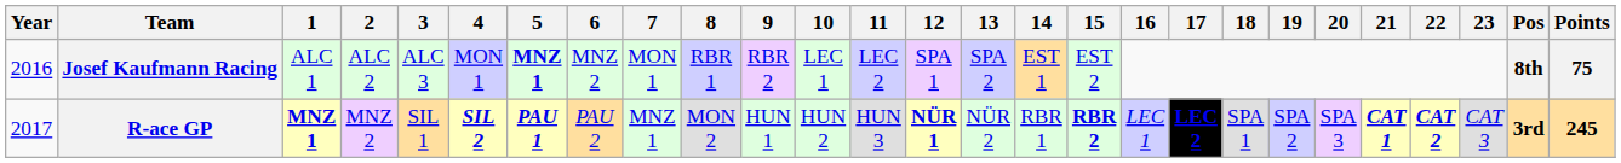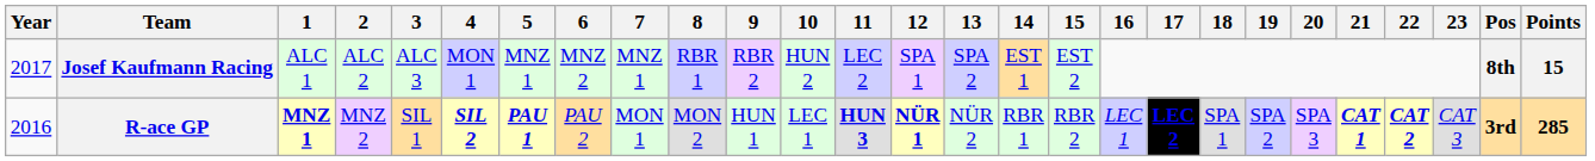 <table class="wikitable" style="text-align:center; font-size:85%">
 <tr>
 <th>Year</th>
 <th>Team</th>
 <th>1</th>
 <th>2</th>
 <th>3</th>
 <th>4</th>
 <th>5</th>
 <th>6</th>
 <th>7</th>
 <th>8</th>
 <th>9</th>
 <th>10</th>
 <th>11</th>
 <th>12</th>
 <th>13</th>
 <th>14</th>
 <th>15</th>
 <th>16</th>
 <th>17</th>
 <th>18</th>
 <th>19</th>
 <th>20</th>
 <th>21</th>
 <th>22</th>
 <th>23</th>
 <th>Pos</th>
 <th>Points</th>
 </tr>
 <tr>
-<td><a href='#'>2016</a></td>
+<td><a href='#'>2017</a></td>
 <th nowrap><a href='#'>Josef Kaufmann Racing</a></th>
 <td style="background:#DFFFDF;"><a href='#'>ALC<br>1</a><br></td>
 <td style="background:#DFFFDF;"><a href='#'>ALC<br>2</a><br></td>
 <td style="background:#DFFFDF;"><a href='#'>ALC<br>3</a><br></td>
 <td style="background:#CFCFFF;"><a href='#'>MON<br>1</a><br></td>
-<td style="background:#DFFFDF;"><strong><a href='#'>MNZ<br>1</a><br></strong></td>
+<td style="background:#DFFFDF;"><a href='#'>MNZ<br>1</a><br></td>
 <td style="background:#DFFFDF;"><a href='#'>MNZ<br>2</a><br></td>
-<td style="background:#DFFFDF;"><a href='#'>MON<br>1</a><br></td>
+<td style="background:#DFFFDF;"><a href='#'>MNZ<br>1</a><br></td>
 <td style="background:#CFCFFF;"><a href='#'>RBR<br>1</a><br></td>
 <td style="background:#EFCFFF;"><a href='#'>RBR<br>2</a><br></td>
-<td style="background:#DFFFDF;"><a href='#'>LEC<br>1</a><br></td>
+<td style="background:#DFFFDF;"><a href='#'>HUN<br>2</a><br></td>
 <td style="background:#CFCFFF;"><a href='#'>LEC<br>2</a><br></td>
 <td style="background:#EFCFFF;"><a href='#'>SPA<br>1</a><br></td>
 <td style="background:#CFCFFF;"><a href='#'>SPA<br>2</a><br></td>
 <td style="background:#FFDF9F;"><a href='#'>EST<br>1</a><br></td>
 <td style="background:#DFFFDF;"><a href='#'>EST<br>2</a><br></td>
 <td colspan=8></td>
 <th>8th</th>
-<th>75</th>
+<th>15</th>
 </tr>
 <tr>
-<td><a href='#'>2017</a></td>
+<td><a href='#'>2016</a></td>
 <th nowrap><a href='#'>R-ace GP</a></th>
 <td style="background:#FFFFBF;"><strong><a href='#'>MNZ<br>1</a></strong><br></td>
 <td style="background:#EFCFFF;"><a href='#'>MNZ<br>2</a><br></td>
 <td style="background:#FFDF9F;"><a href='#'>SIL<br>1</a><br></td>
 <td style="background:#FFFFBF;"><strong><em><a href='#'>SIL<br>2</a></em></strong><br></td>
 <td style="background:#FFFFBF;"><strong><em><a href='#'>PAU<br>1</a></em></strong><br></td>
 <td style="background:#FFDF9F;"><em><a href='#'>PAU<br>2</a></em><br></td>
-<td style="background:#DFFFDF;"><a href='#'>MNZ<br>1</a><br></td>
+<td style="background:#DFFFDF;"><a href='#'>MON<br>1</a><br></td>
 <td style="background:#DFDFDF;"><a href='#'>MON<br>2</a><br></td>
 <td style="background:#DFFFDF;"><a href='#'>HUN<br>1</a><br></td>
-<td style="background:#DFFFDF;"><a href='#'>HUN<br>2</a><br></td>
-<td style="background:#DFDFDF;"><a href='#'>HUN<br>3</a><br></td>
+<td style="background:#DFFFDF;"><a href='#'>LEC<br>1</a><br></td>
+<td style="background:#DFDFDF;"><strong><a href='#'>HUN<br>3</a><br></strong></td>
 <td style="background:#FFFFBF;"><strong><a href='#'>NÜR<br>1</a></strong><br></td>
 <td style="background:#DFFFDF;"><a href='#'>NÜR<br>2</a><br></td>
 <td style="background:#DFFFDF;"><a href='#'>RBR<br>1</a><br></td>
-<td style="background:#DFFFDF;"><strong><a href='#'>RBR<br>2</a><br></strong></td>
+<td style="background:#DFFFDF;"><a href='#'>RBR<br>2</a><br></td>
 <td style="background:#CFCFFF;"><em><a href='#'>LEC<br>1</a></em><br></td>
 <td style="background:#000000; color:#ffffff"><strong><a href='#'><span>LEC<br>2</span></a></strong><br></td>
 <td style="background:#DFDFDF;"><a href='#'>SPA<br>1</a><br></td>
 <td style="background:#CFCFFF;"><a href='#'>SPA<br>2</a><br></td>
 <td style="background:#EFCFFF;"><a href='#'>SPA<br>3</a><br></td>
 <td style="background:#FFFFBF;"><strong><em><a href='#'>CAT<br>1</a></em></strong><br></td>
 <td style="background:#FFFFBF;"><strong><em><a href='#'>CAT<br>2</a></em></strong><br></td>
 <td style="background:#DFDFDF;"><em><a href='#'>CAT<br>3</a></em><br></td>
 <th style="background:#FFDF9F;">3rd</th>
-<th style="background:#FFDF9F;">245</th>
+<th style="background:#FFDF9F;">285</th>
 </tr>
 </table>
